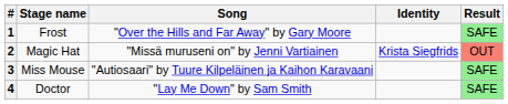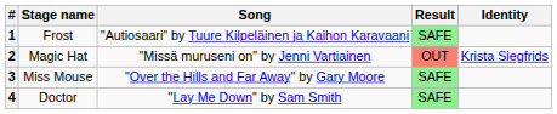 <table class="wikitable plainrowheaders" style="text-align: center;">
 <tr>
 <th>#</th>
 <th>Stage name</th>
 <th>Song</th>
+<th>Result</th>
 <th>Identity</th>
-<th>Result</th>
 </tr>
 <tr>
 <th>1</th>
 <td>Frost</td>
-<td>"<a href='#'>Over the Hills and Far Away</a>" by <a href='#'>Gary Moore</a></td>
+<td>"Autiosaari" by <a href='#'>Tuure Kilpeläinen ja Kaihon Karavaani</a></td>
+<td bgcolor=lightgreen>SAFE</td>
 <td></td>
-<td bgcolor=lightgreen>SAFE</td>
 </tr>
 <tr>
 <th>2</th>
 <td>Magic Hat</td>
 <td>"Missä muruseni on" by <a href='#'>Jenni Vartiainen</a></td>
+<td bgcolor=salmon>OUT</td>
 <td><a href='#'>Krista Siegfrids</a></td>
-<td bgcolor=salmon>OUT</td>
 </tr>
 <tr>
 <th>3</th>
 <td>Miss Mouse</td>
-<td>"Autiosaari" by <a href='#'>Tuure Kilpeläinen ja Kaihon Karavaani</a></td>
+<td>"<a href='#'>Over the Hills and Far Away</a>" by <a href='#'>Gary Moore</a></td>
+<td bgcolor=lightgreen>SAFE</td>
 <td></td>
-<td bgcolor=lightgreen>SAFE</td>
 </tr>
 <tr>
 <th>4</th>
 <td>Doctor</td>
 <td>"<a href='#'>Lay Me Down</a>" by <a href='#'>Sam Smith</a></td>
+<td bgcolor=lightgreen>SAFE</td>
 <td></td>
-<td bgcolor=lightgreen>SAFE</td>
 </tr>
 </table>
